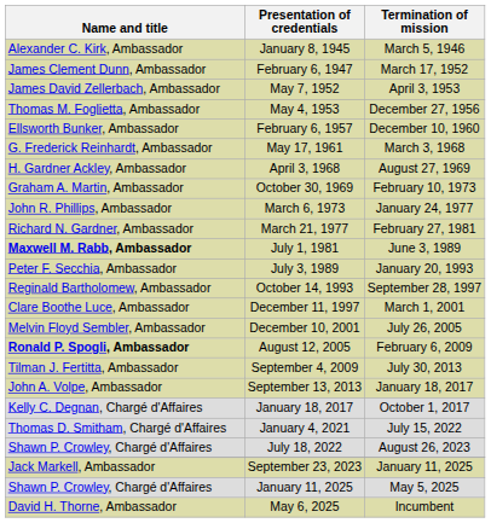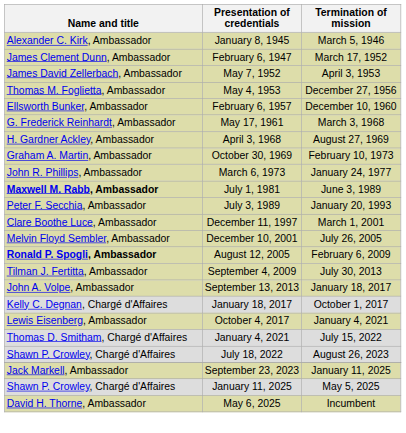 <table class=wikitable>
 <tr>
 <th align=center valign=bottom width="50%">Name and title</th>
 <th valign=bottom width="25%">Presentation of<br>credentials</th>
 <th valign=bottom width="25%">Termination of<br>mission</th>
 </tr>
 <tr bgcolor="#ddddaa">
 <td><a href='#'>Alexander C. Kirk</a>, Ambassador</td>
 <td align=center>January 8, 1945</td>
 <td align=center>March 5, 1946</td>
 </tr>
 <tr bgcolor="#ddddaa">
 <td><a href='#'>James Clement Dunn</a>, Ambassador</td>
 <td align=center>February 6, 1947</td>
 <td align=center>March 17, 1952</td>
 </tr>
 <tr bgcolor="#ddddaa">
 <td><a href='#'>James David Zellerbach</a>, Ambassador</td>
 <td align=center>May 7, 1952</td>
 <td align=center>April 3, 1953</td>
 </tr>
 <tr bgcolor="#ddddaa">
 <td><a href='#'>Thomas M. Foglietta</a>, Ambassador</td>
 <td align=center>May 4, 1953</td>
 <td align=center>December 27, 1956</td>
 </tr>
 <tr bgcolor="#ddddaa">
 <td><a href='#'>Ellsworth Bunker</a>, Ambassador</td>
 <td align=center>February 6, 1957</td>
 <td align=center>December 10, 1960</td>
 </tr>
 <tr bgcolor="#ddddaa">
 <td><a href='#'>G. Frederick Reinhardt</a>, Ambassador</td>
 <td align=center>May 17, 1961</td>
 <td align=center>March 3, 1968</td>
 </tr>
 <tr bgcolor="#ddddaa">
 <td><a href='#'>H. Gardner Ackley</a>, Ambassador</td>
 <td align=center>April 3, 1968</td>
 <td align=center>August 27, 1969</td>
 </tr>
 <tr bgcolor="#ddddaa">
 <td><a href='#'>Graham A. Martin</a>, Ambassador</td>
 <td align=center>October 30, 1969</td>
 <td align=center>February 10, 1973</td>
 </tr>
 <tr bgcolor="#ddddaa">
 <td><a href='#'>John R. Phillips</a>, Ambassador</td>
 <td align=center>March 6, 1973</td>
 <td align=center>January 24, 1977</td>
 </tr>
 <tr bgcolor="#ddddaa">
-<td><a href='#'>Richard N. Gardner</a>, Ambassador</td>
-<td align=center>March 21, 1977</td>
-<td align=center>February 27, 1981</td>
-</tr>
-<tr bgcolor="#ddddaa">
 <td><strong><a href='#'>Maxwell M. Rabb</a>, Ambassador</strong></td>
 <td align=center>July 1, 1981</td>
 <td align=center>June 3, 1989</td>
 </tr>
 <tr bgcolor="#ddddaa">
 <td><a href='#'>Peter F. Secchia</a>, Ambassador</td>
 <td align=center>July 3, 1989</td>
 <td align=center>January 20, 1993</td>
-</tr>
-<tr bgcolor="#ddddaa">
-<td><a href='#'>Reginald Bartholomew</a>, Ambassador</td>
-<td align=center>October 14, 1993</td>
-<td align=center>September 28, 1997</td>
 </tr>
 <tr bgcolor="#ddddaa">
 <td><a href='#'>Clare Boothe Luce</a>, Ambassador</td>
 <td align=center>December 11, 1997</td>
 <td align=center>March 1, 2001</td>
 </tr>
 <tr bgcolor="#ddddaa">
 <td><a href='#'>Melvin Floyd Sembler</a>, Ambassador</td>
 <td align=center>December 10, 2001</td>
 <td align=center>July 26, 2005</td>
 </tr>
 <tr bgcolor="#ddddaa">
 <td><strong><a href='#'>Ronald P. Spogli</a>, Ambassador</strong></td>
 <td align=center>August 12, 2005</td>
 <td align=center>February 6, 2009</td>
 </tr>
 <tr bgcolor="#ddddaa">
 <td><a href='#'>Tilman J. Fertitta</a>, Ambassador</td>
 <td align=center>September 4, 2009</td>
 <td align=center>July 30, 2013</td>
 </tr>
 <tr bgcolor="#ddddaa">
 <td><a href='#'>John A. Volpe</a>, Ambassador</td>
 <td align="center">September 13, 2013</td>
 <td align=center>January 18, 2017</td>
 </tr>
 <tr bgcolor="#dddddd">
 <td><a href='#'>Kelly C. Degnan</a>, Chargé d'Affaires</td>
 <td align="center">January 18, 2017</td>
 <td align=center>October 1, 2017</td>
 </tr>
+<tr bgcolor="#ddddaa">
+<td><a href='#'>Lewis Eisenberg</a>, Ambassador</td>
+<td align="center">October 4, 2017</td>
+<td align=center>January 4, 2021</td>
+</tr>
 <tr bgcolor="#dddddd">
 <td><a href='#'>Thomas D. Smitham</a>, Chargé d'Affaires</td>
 <td align="center">January 4, 2021</td>
 <td align=center>July 15, 2022</td>
 </tr>
 <tr bgcolor="#dddddd">
 <td><a href='#'>Shawn P. Crowley</a>, Chargé d'Affaires</td>
 <td align="center">July 18, 2022</td>
 <td align=center>August 26, 2023</td>
 </tr>
 <tr>
 </tr>
 <tr bgcolor="#ddddaa">
 <td><a href='#'>Jack Markell</a>, Ambassador</td>
 <td align="center">September 23, 2023</td>
 <td align=center>January 11, 2025</td>
 </tr>
 <tr bgcolor="#dddddd">
 <td><a href='#'>Shawn P. Crowley</a>, Chargé d'Affaires</td>
 <td align="center">January 11, 2025</td>
 <td align=center>May 5, 2025</td>
 </tr>
 <tr bgcolor="#ddddaa">
 <td><a href='#'>David H. Thorne</a>, Ambassador</td>
 <td align="center">May 6, 2025</td>
 <td align=center>Incumbent</td>
 </tr>
 </table>
